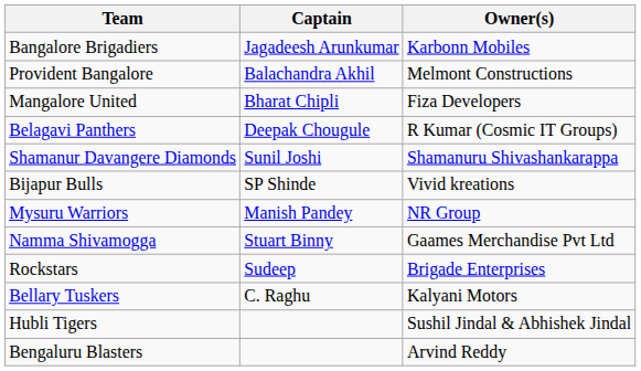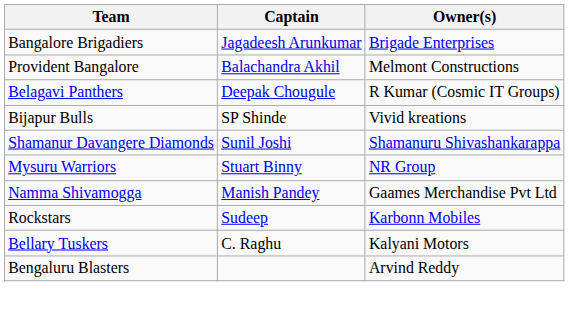 <table class="wikitable">
 <tr>
 <th>Team</th>
 <th>Captain</th>
 <th>Owner(s)</th>
 </tr>
 <tr>
 <td>Bangalore Brigadiers</td>
 <td><a href='#'>Jagadeesh Arunkumar</a></td>
-<td><a href='#'>Karbonn Mobiles</a></td>
+<td><a href='#'>Brigade Enterprises</a></td>
 </tr>
 <tr>
 <td>Provident Bangalore</td>
 <td><a href='#'>Balachandra Akhil</a></td>
 <td>Melmont Constructions</td>
 </tr>
 <tr>
-<td>Mangalore United</td>
-<td><a href='#'>Bharat Chipli</a></td>
-<td>Fiza Developers</td>
-</tr>
-<tr>
 <td><a href='#'>Belagavi Panthers</a></td>
 <td><a href='#'>Deepak Chougule</a></td>
 <td>R Kumar (Cosmic IT Groups)</td>
+</tr>
+<tr>
+<td>Bijapur Bulls</td>
+<td>SP Shinde</td>
+<td>Vivid kreations</td>
 </tr>
 <tr>
 <td><a href='#'>Shamanur Davangere Diamonds</a></td>
 <td><a href='#'>Sunil Joshi</a></td>
 <td><a href='#'>Shamanuru Shivashankarappa</a></td>
 </tr>
 <tr>
-<td>Bijapur Bulls</td>
-<td>SP Shinde</td>
-<td>Vivid kreations</td>
-</tr>
-<tr>
 <td><a href='#'>Mysuru Warriors</a></td>
-<td><a href='#'>Manish Pandey</a></td>
+<td><a href='#'>Stuart Binny</a></td>
 <td><a href='#'>NR Group</a></td>
 </tr>
 <tr>
 <td><a href='#'>Namma Shivamogga</a></td>
-<td><a href='#'>Stuart Binny</a></td>
+<td><a href='#'>Manish Pandey</a></td>
 <td>Gaames Merchandise Pvt Ltd</td>
 </tr>
 <tr>
 <td>Rockstars</td>
 <td><a href='#'>Sudeep</a></td>
-<td><a href='#'>Brigade Enterprises</a></td>
+<td><a href='#'>Karbonn Mobiles</a></td>
 </tr>
 <tr>
 <td><a href='#'>Bellary Tuskers</a></td>
 <td>C. Raghu</td>
 <td>Kalyani Motors</td>
 </tr>
 <tr>
-<td>Hubli Tigers</td>
-<td></td>
-<td>Sushil Jindal & Abhishek Jindal</td>
-</tr>
-<tr>
 <td>Bengaluru Blasters</td>
 <td></td>
 <td>Arvind Reddy</td>
 </tr>
 </table>
